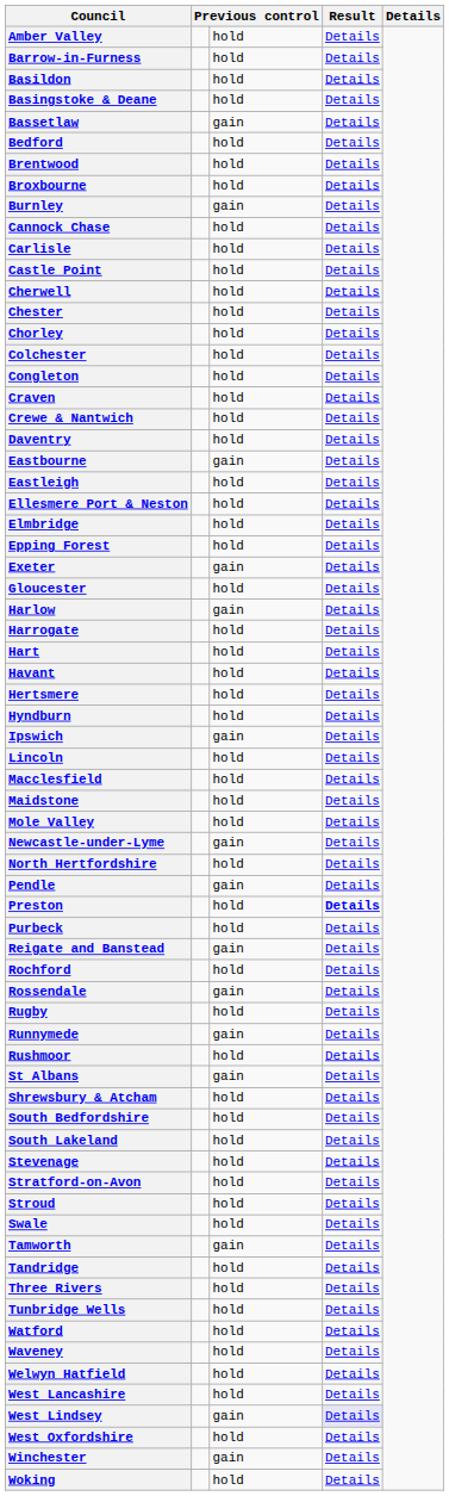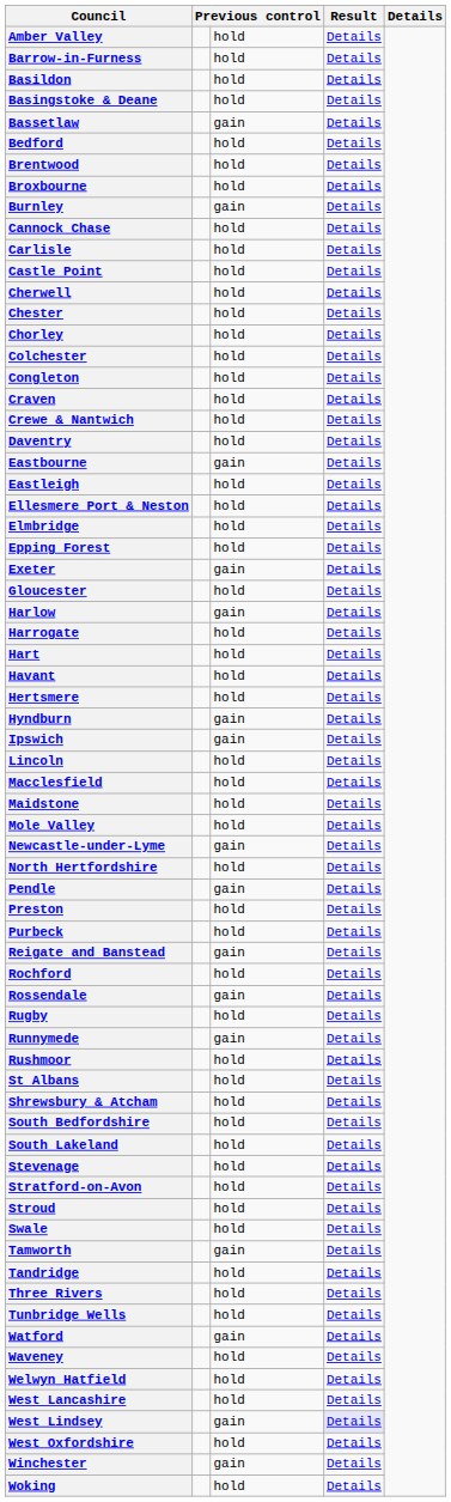 <table class="wikitable sortable" border="1">
 <tr>
 <th scope="col">Council</th>
 <th colspan=2>Previous control</th>
 <th colspan=2>Result</th>
 <th class="unsortable" scope="col">Details</th>
 </tr>
 <tr>
 <th scope="row" style="text-align: left;"><a href='#'>Amber Valley</a></th>
 <td></td>
 <td> hold</td>
 <td><a href='#'>Details</a></td>
 </tr>
 <tr>
 <th scope="row" style="text-align: left;"><a href='#'>Barrow-in-Furness</a></th>
 <td></td>
 <td> hold</td>
 <td><a href='#'>Details</a></td>
 </tr>
 <tr>
 <th scope="row" style="text-align: left;"><a href='#'>Basildon</a></th>
 <td></td>
 <td> hold</td>
 <td><a href='#'>Details</a></td>
 </tr>
 <tr>
 <th scope="row" style="text-align: left;"><a href='#'>Basingstoke & Deane</a></th>
 <td></td>
 <td> hold</td>
 <td><a href='#'>Details</a></td>
 </tr>
 <tr>
 <th scope="row" style="text-align: left;"><a href='#'>Bassetlaw</a></th>
 <td></td>
 <td> gain</td>
 <td><a href='#'>Details</a></td>
 </tr>
 <tr>
 <th scope="row" style="text-align: left;"><a href='#'>Bedford</a></th>
 <td></td>
 <td> hold</td>
 <td><a href='#'>Details</a></td>
 </tr>
 <tr>
 <th scope="row" style="text-align: left;"><a href='#'>Brentwood</a></th>
 <td></td>
 <td> hold</td>
 <td><a href='#'>Details</a></td>
 </tr>
 <tr>
 <th scope="row" style="text-align: left;"><a href='#'>Broxbourne</a></th>
 <td></td>
 <td> hold</td>
 <td><a href='#'>Details</a></td>
 </tr>
 <tr>
 <th scope="row" style="text-align: left;"><a href='#'>Burnley</a></th>
 <td></td>
 <td> gain</td>
 <td><a href='#'>Details</a></td>
 </tr>
 <tr>
 <th scope="row" style="text-align: left;"><a href='#'>Cannock Chase</a></th>
 <td></td>
 <td> hold</td>
 <td><a href='#'>Details</a></td>
 </tr>
 <tr>
 <th scope="row" style="text-align: left;"><a href='#'>Carlisle</a></th>
 <td></td>
 <td> hold</td>
 <td><a href='#'>Details</a></td>
 </tr>
 <tr>
 <th scope="row" style="text-align: left;"><a href='#'>Castle Point</a></th>
 <td></td>
 <td> hold</td>
 <td><a href='#'>Details</a></td>
 </tr>
 <tr>
 <th scope="row" style="text-align: left;"><a href='#'>Cherwell</a></th>
 <td></td>
 <td> hold</td>
 <td><a href='#'>Details</a></td>
 </tr>
 <tr>
 <th scope="row" style="text-align: left;"><a href='#'>Chester</a></th>
 <td></td>
 <td> hold</td>
 <td><a href='#'>Details</a></td>
 </tr>
 <tr>
 <th scope="row" style="text-align: left;"><a href='#'>Chorley</a></th>
 <td></td>
 <td> hold</td>
 <td><a href='#'>Details</a></td>
 </tr>
 <tr>
 <th scope="row" style="text-align: left;"><a href='#'>Colchester</a></th>
 <td></td>
 <td> hold</td>
 <td><a href='#'>Details</a></td>
 </tr>
 <tr>
 <th scope="row" style="text-align: left;"><a href='#'>Congleton</a></th>
 <td></td>
 <td> hold</td>
 <td><a href='#'>Details</a></td>
 </tr>
 <tr>
 <th scope="row" style="text-align: left;"><a href='#'>Craven</a></th>
 <td></td>
 <td> hold</td>
 <td><a href='#'>Details</a></td>
 </tr>
 <tr>
 <th scope="row" style="text-align: left;"><a href='#'>Crewe & Nantwich</a></th>
 <td></td>
 <td> hold</td>
 <td><a href='#'>Details</a></td>
 </tr>
 <tr>
 <th scope="row" style="text-align: left;"><a href='#'>Daventry</a></th>
 <td></td>
 <td> hold</td>
 <td><a href='#'>Details</a></td>
 </tr>
 <tr>
 <th scope="row" style="text-align: left;"><a href='#'>Eastbourne</a></th>
 <td></td>
 <td> gain</td>
 <td><a href='#'>Details</a></td>
 </tr>
 <tr>
 <th scope="row" style="text-align: left;"><a href='#'>Eastleigh</a></th>
 <td></td>
 <td> hold</td>
 <td><a href='#'>Details</a></td>
 </tr>
 <tr>
 <th scope="row" style="text-align: left;"><a href='#'>Ellesmere Port & Neston</a></th>
 <td></td>
 <td> hold</td>
 <td><a href='#'>Details</a></td>
 </tr>
 <tr>
 <th scope="row" style="text-align: left;"><a href='#'>Elmbridge</a></th>
 <td></td>
 <td> hold</td>
 <td><a href='#'>Details</a></td>
 </tr>
 <tr>
 <th scope="row" style="text-align: left;"><a href='#'>Epping Forest</a></th>
 <td></td>
 <td> hold</td>
 <td><a href='#'>Details</a></td>
 </tr>
 <tr>
 <th scope="row" style="text-align: left;"><a href='#'>Exeter</a></th>
 <td></td>
 <td> gain</td>
 <td><a href='#'>Details</a></td>
 </tr>
 <tr>
 <th scope="row" style="text-align: left;"><a href='#'>Gloucester</a></th>
 <td></td>
 <td> hold</td>
 <td><a href='#'>Details</a></td>
 </tr>
 <tr>
 <th scope="row" style="text-align: left;"><a href='#'>Harlow</a></th>
 <td></td>
 <td> gain</td>
 <td><a href='#'>Details</a></td>
 </tr>
 <tr>
 <th scope="row" style="text-align: left;"><a href='#'>Harrogate</a></th>
 <td></td>
 <td> hold</td>
 <td><a href='#'>Details</a></td>
 </tr>
 <tr>
 <th scope="row" style="text-align: left;"><a href='#'>Hart</a></th>
 <td></td>
 <td> hold</td>
 <td><a href='#'>Details</a></td>
 </tr>
 <tr>
 <th scope="row" style="text-align: left;"><a href='#'>Havant</a></th>
 <td></td>
 <td> hold</td>
 <td><a href='#'>Details</a></td>
 </tr>
 <tr>
 <th scope="row" style="text-align: left;"><a href='#'>Hertsmere</a></th>
 <td></td>
 <td> hold</td>
 <td><a href='#'>Details</a></td>
 </tr>
 <tr>
 <th scope="row" style="text-align: left;"><a href='#'>Hyndburn</a></th>
 <td></td>
-<td> hold</td>
+<td> gain</td>
 <td><a href='#'>Details</a></td>
 </tr>
 <tr>
 <th scope="row" style="text-align: left;"><a href='#'>Ipswich</a></th>
 <td></td>
 <td> gain</td>
 <td><a href='#'>Details</a></td>
 </tr>
 <tr>
 <th scope="row" style="text-align: left;"><a href='#'>Lincoln</a></th>
 <td></td>
 <td> hold</td>
 <td><a href='#'>Details</a></td>
 </tr>
 <tr>
 <th scope="row" style="text-align: left;"><a href='#'>Macclesfield</a></th>
 <td></td>
 <td> hold</td>
 <td><a href='#'>Details</a></td>
 </tr>
 <tr>
 <th scope="row" style="text-align: left;"><a href='#'>Maidstone</a></th>
 <td></td>
 <td> hold</td>
 <td><a href='#'>Details</a></td>
 </tr>
 <tr>
 <th scope="row" style="text-align: left;"><a href='#'>Mole Valley</a></th>
 <td></td>
 <td> hold</td>
 <td><a href='#'>Details</a></td>
 </tr>
 <tr>
 <th scope="row" style="text-align: left;"><a href='#'>Newcastle-under-Lyme</a></th>
 <td></td>
 <td> gain</td>
 <td><a href='#'>Details</a></td>
 </tr>
 <tr>
 <th scope="row" style="text-align: left;"><a href='#'>North Hertfordshire</a></th>
 <td></td>
 <td> hold</td>
 <td><a href='#'>Details</a></td>
 </tr>
 <tr>
 <th scope="row" style="text-align: left;"><a href='#'>Pendle</a></th>
 <td></td>
 <td> gain</td>
 <td><a href='#'>Details</a></td>
 </tr>
 <tr>
 <th scope="row" style="text-align: left;"><a href='#'>Preston</a></th>
 <td></td>
 <td> hold</td>
-<td><strong><a href='#'>Details</a></strong></td>
+<td><a href='#'>Details</a></td>
 </tr>
 <tr>
 <th scope="row" style="text-align: left;"><a href='#'>Purbeck</a></th>
 <td></td>
 <td> hold</td>
 <td><a href='#'>Details</a></td>
 </tr>
 <tr>
 <th scope="row" style="text-align: left;"><a href='#'>Reigate and Banstead</a></th>
 <td></td>
 <td> gain</td>
 <td><a href='#'>Details</a></td>
 </tr>
 <tr>
 <th scope="row" style="text-align: left;"><a href='#'>Rochford</a></th>
 <td></td>
 <td> hold</td>
 <td><a href='#'>Details</a></td>
 </tr>
 <tr>
 <th scope="row" style="text-align: left;"><a href='#'>Rossendale</a></th>
 <td></td>
 <td> gain</td>
 <td><a href='#'>Details</a></td>
 </tr>
 <tr>
 <th scope="row" style="text-align: left;"><a href='#'>Rugby</a></th>
 <td></td>
 <td> hold</td>
 <td><a href='#'>Details</a></td>
 </tr>
 <tr>
 <th scope="row" style="text-align: left;"><a href='#'>Runnymede</a></th>
 <td></td>
 <td> gain</td>
 <td><a href='#'>Details</a></td>
 </tr>
 <tr>
 <th scope="row" style="text-align: left;"><a href='#'>Rushmoor</a></th>
 <td></td>
 <td> hold</td>
 <td><a href='#'>Details</a></td>
 </tr>
 <tr>
 <th scope="row" style="text-align: left;"><a href='#'>St Albans</a></th>
 <td></td>
-<td> gain</td>
+<td> hold</td>
 <td><a href='#'>Details</a></td>
 </tr>
 <tr>
 <th scope="row" style="text-align: left;"><a href='#'>Shrewsbury & Atcham</a></th>
 <td></td>
 <td> hold</td>
 <td><a href='#'>Details</a></td>
 </tr>
 <tr>
 <th scope="row" style="text-align: left;"><a href='#'>South Bedfordshire</a></th>
 <td></td>
 <td> hold</td>
 <td><a href='#'>Details</a></td>
 </tr>
 <tr>
 <th scope="row" style="text-align: left;"><a href='#'>South Lakeland</a></th>
 <td></td>
 <td> hold</td>
 <td><a href='#'>Details</a></td>
 </tr>
 <tr>
 <th scope="row" style="text-align: left;"><a href='#'>Stevenage</a></th>
 <td></td>
 <td> hold</td>
 <td><a href='#'>Details</a></td>
 </tr>
 <tr>
 <th scope="row" style="text-align: left;"><a href='#'>Stratford-on-Avon</a></th>
 <td></td>
 <td> hold</td>
 <td><a href='#'>Details</a></td>
 </tr>
 <tr>
 <th scope="row" style="text-align: left;"><a href='#'>Stroud</a></th>
 <td></td>
 <td> hold</td>
 <td><a href='#'>Details</a></td>
 </tr>
 <tr>
 <th scope="row" style="text-align: left;"><a href='#'>Swale</a></th>
 <td></td>
 <td> hold</td>
 <td><a href='#'>Details</a></td>
 </tr>
 <tr>
 <th scope="row" style="text-align: left;"><a href='#'>Tamworth</a></th>
 <td></td>
 <td> gain</td>
 <td><a href='#'>Details</a></td>
 </tr>
 <tr>
 <th scope="row" style="text-align: left;"><a href='#'>Tandridge</a></th>
 <td></td>
 <td> hold</td>
 <td><a href='#'>Details</a></td>
 </tr>
 <tr>
 <th scope="row" style="text-align: left;"><a href='#'>Three Rivers</a></th>
 <td></td>
 <td> hold</td>
 <td><a href='#'>Details</a></td>
 </tr>
 <tr>
 <th scope="row" style="text-align: left;"><a href='#'>Tunbridge Wells</a></th>
 <td></td>
 <td> hold</td>
 <td><a href='#'>Details</a></td>
 </tr>
 <tr>
 <th scope="row" style="text-align: left;"><a href='#'>Watford</a></th>
 <td></td>
-<td> hold</td>
+<td> gain</td>
 <td><a href='#'>Details</a></td>
 </tr>
 <tr>
 <th scope="row" style="text-align: left;"><a href='#'>Waveney</a></th>
 <td></td>
 <td> hold</td>
 <td><a href='#'>Details</a></td>
 </tr>
 <tr>
 <th scope="row" style="text-align: left;"><a href='#'>Welwyn Hatfield</a></th>
 <td></td>
 <td> hold</td>
 <td><a href='#'>Details</a></td>
 </tr>
 <tr>
 <th scope="row" style="text-align: left;"><a href='#'>West Lancashire</a></th>
 <td></td>
 <td> hold</td>
 <td><a href='#'>Details</a></td>
 </tr>
 <tr>
 <th scope="row" style="text-align: left;"><a href='#'>West Lindsey</a></th>
 <td></td>
 <td> gain</td>
 <td style="background: lavender;"><a href='#'>Details</a></td>
 </tr>
 <tr>
 <th scope="row" style="text-align: left;"><a href='#'>West Oxfordshire</a></th>
 <td></td>
 <td> hold</td>
 <td><a href='#'>Details</a></td>
 </tr>
 <tr>
 <th scope="row" style="text-align: left;"><a href='#'>Winchester</a></th>
 <td></td>
 <td> gain</td>
 <td><a href='#'>Details</a></td>
 </tr>
 <tr>
 <th scope="row" style="text-align: left;"><a href='#'>Woking</a></th>
 <td></td>
 <td> hold</td>
 <td><a href='#'>Details</a></td>
 </tr>
 </table>
